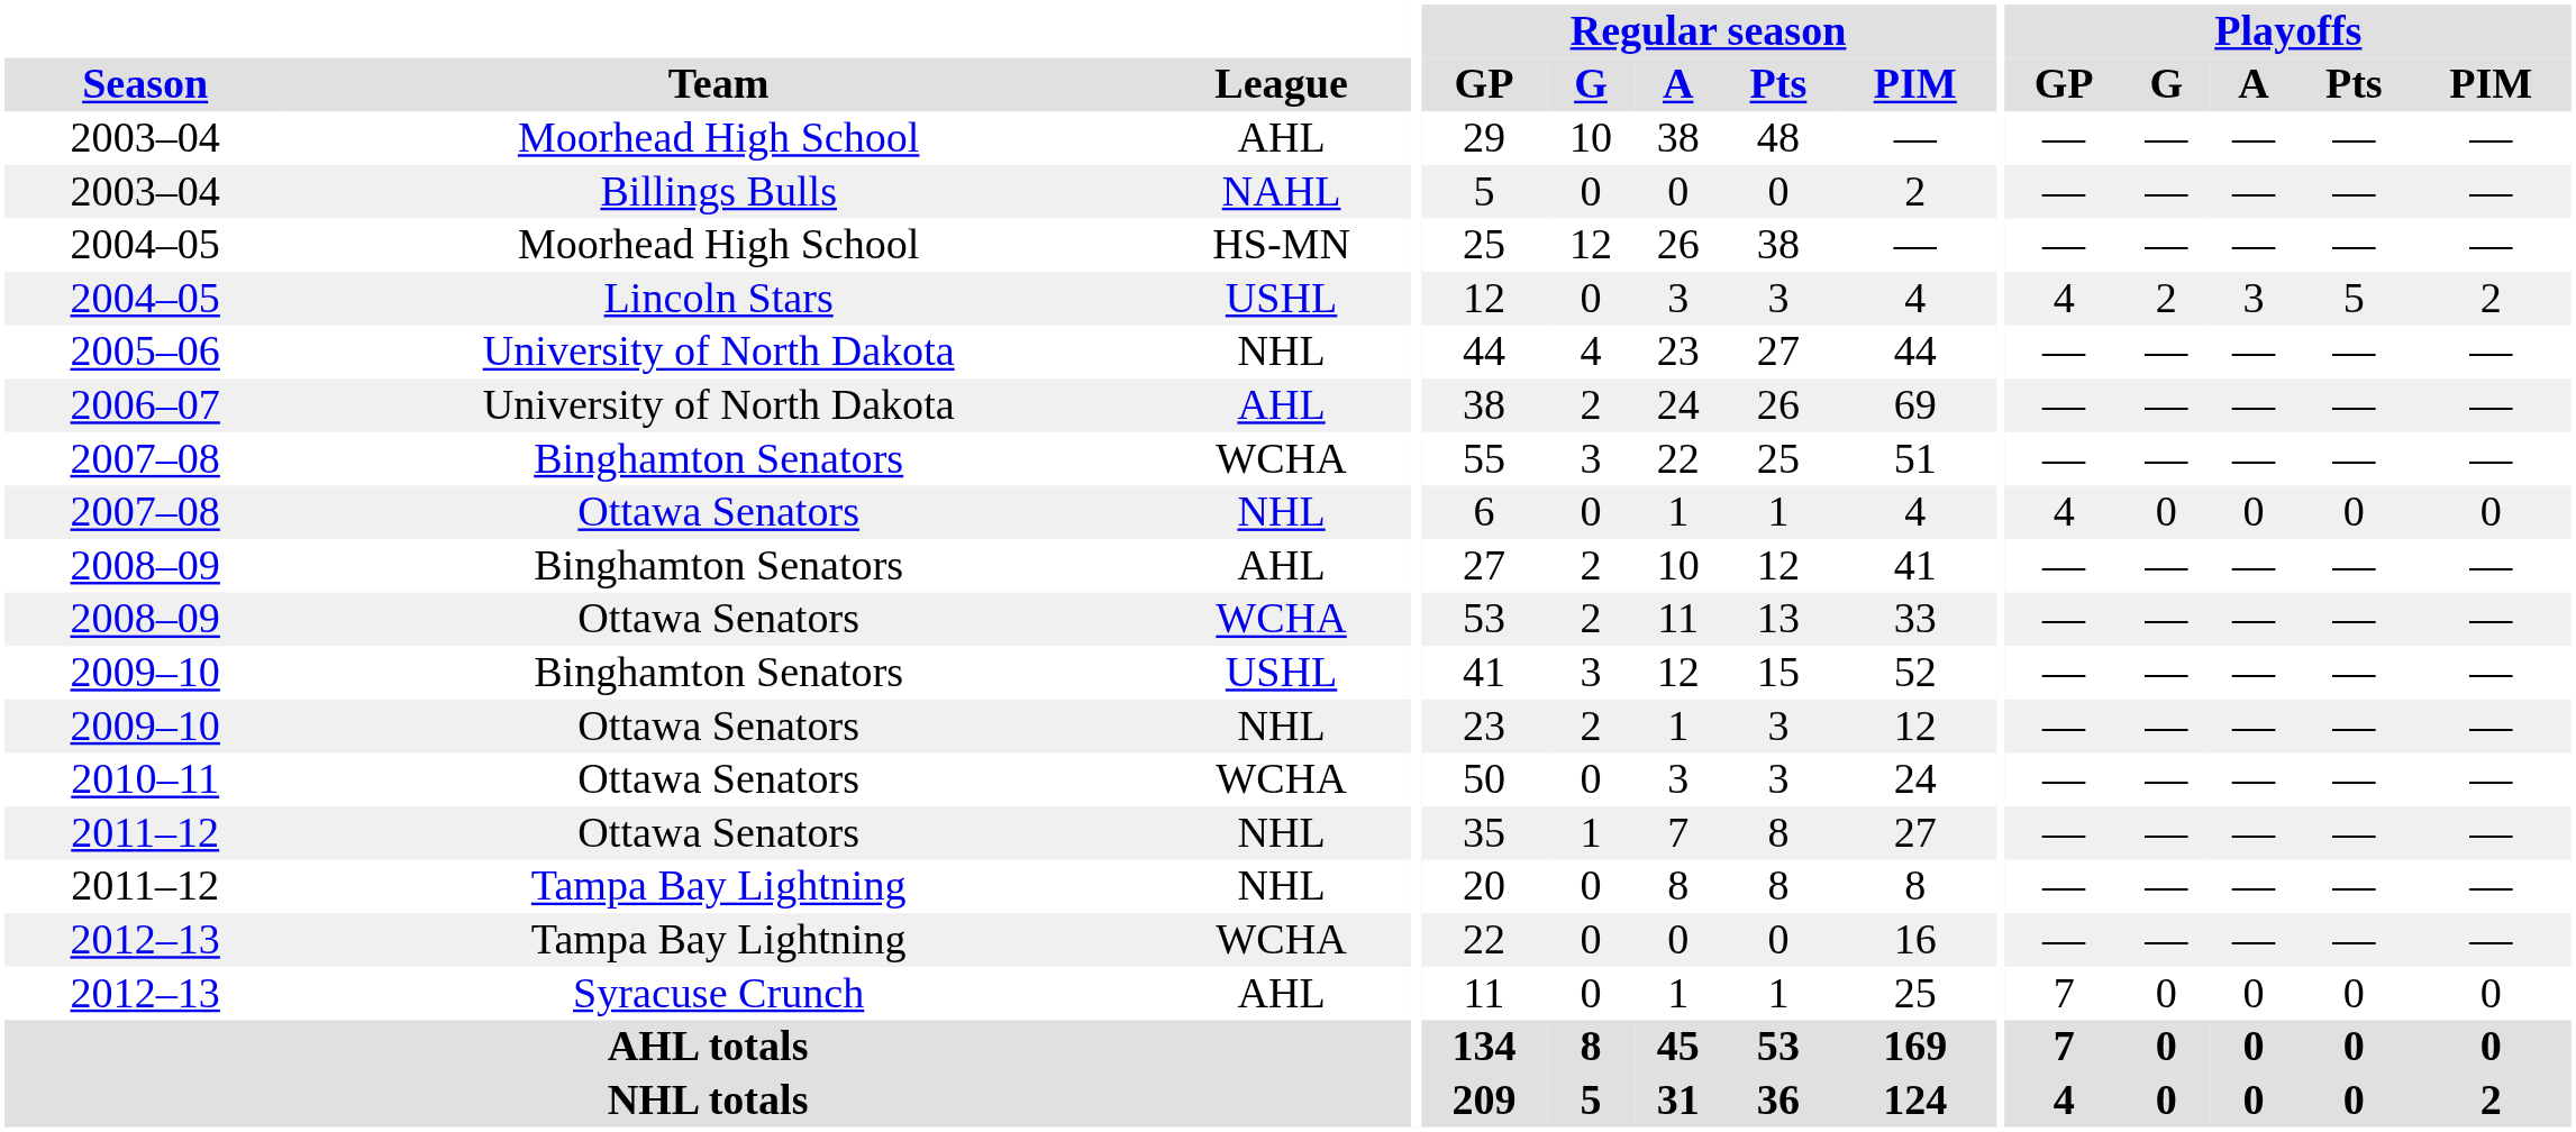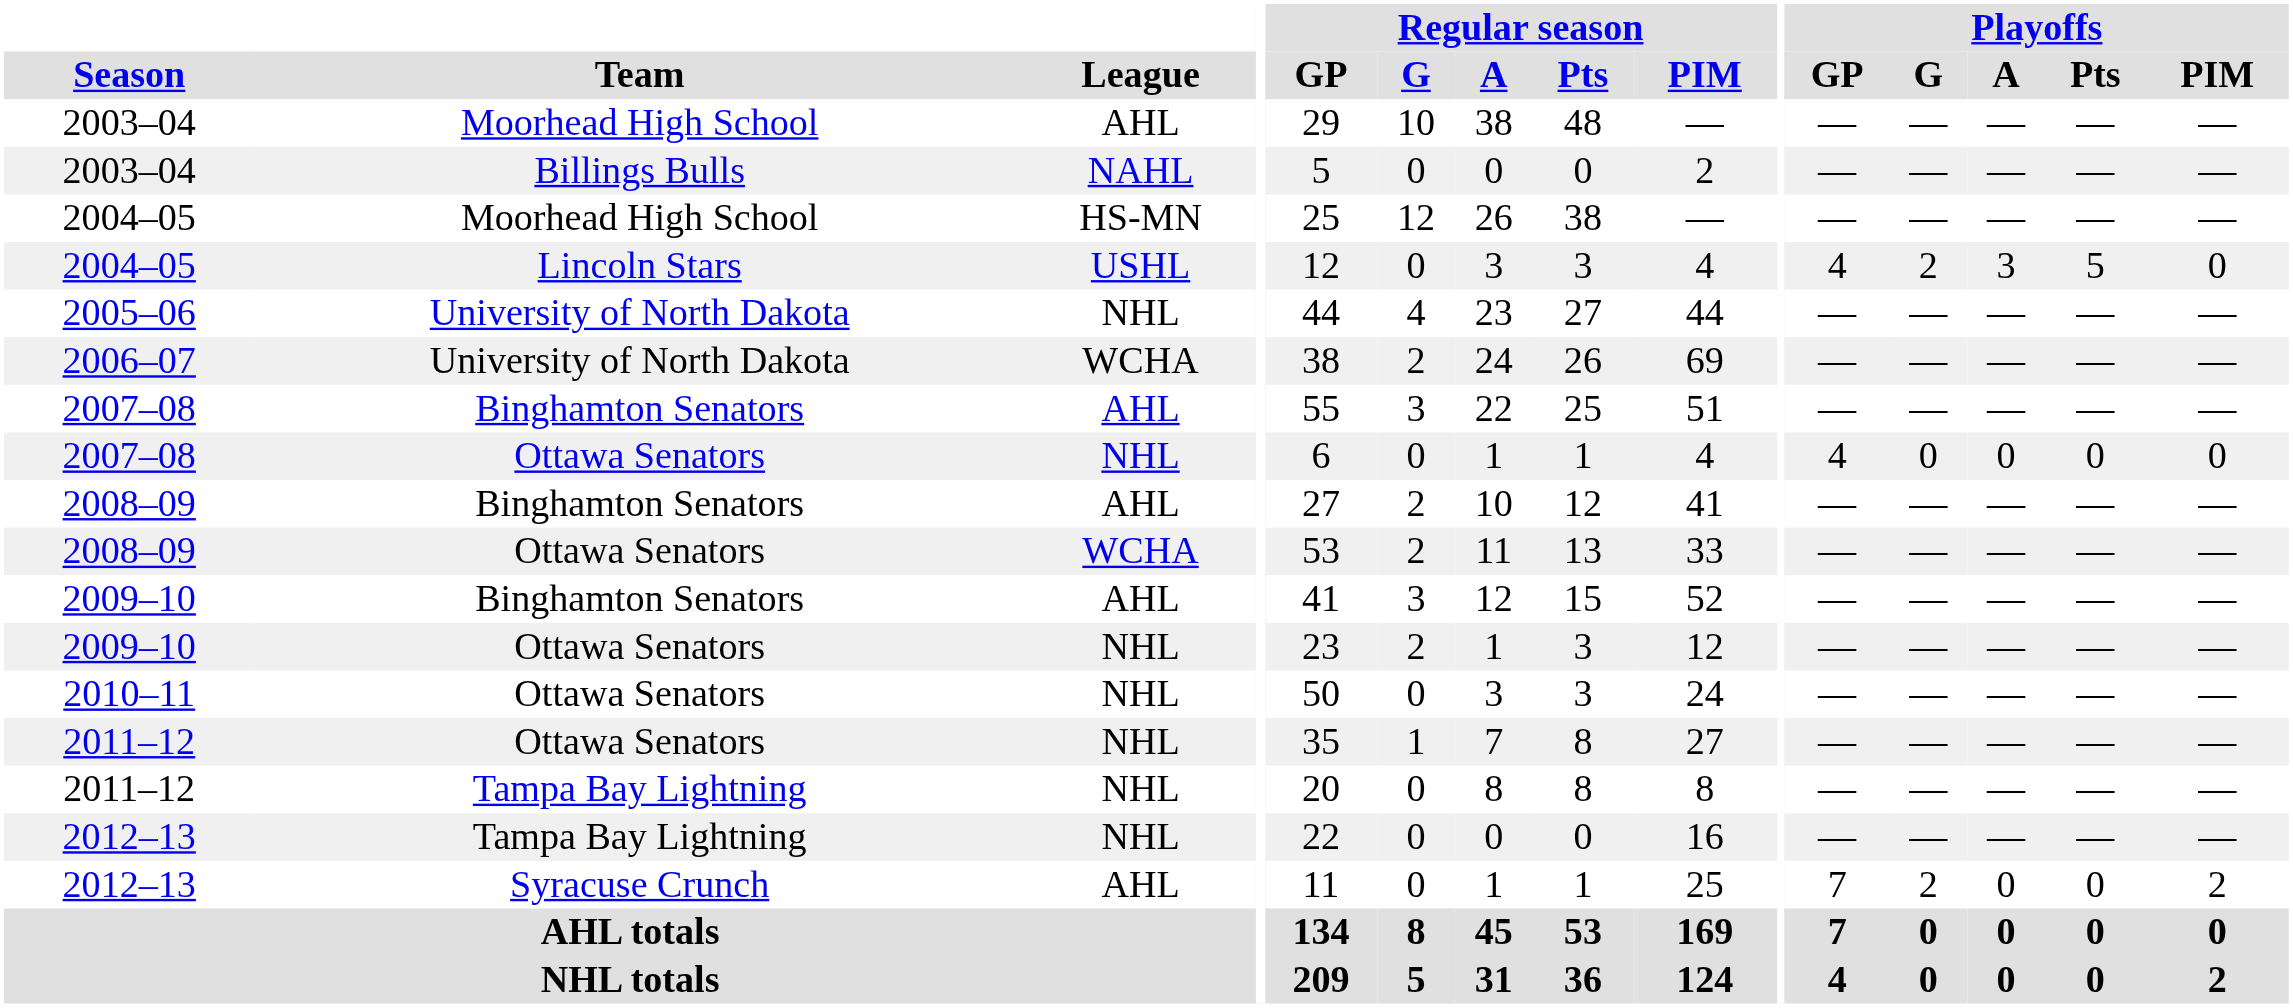 <table border="0" cellpadding="1" cellspacing="0" style="text-align:center; width:60em">
 <tr bgcolor="#e0e0e0">
 <th colspan="3" bgcolor="#ffffff"></th>
 <th rowspan="100" bgcolor="#ffffff"></th>
 <th colspan="5"><a href='#'>Regular season</a></th>
 <th rowspan="100" bgcolor="#ffffff"></th>
 <th colspan="5"><a href='#'>Playoffs</a></th>
 </tr>
 <tr bgcolor="#e0e0e0">
 <th><a href='#'>Season</a></th>
 <th>Team</th>
 <th>League</th>
 <th>GP</th>
 <th><a href='#'>G</a></th>
 <th><a href='#'>A</a></th>
 <th><a href='#'>Pts</a></th>
 <th><a href='#'>PIM</a></th>
 <th>GP</th>
 <th>G</th>
 <th>A</th>
 <th>Pts</th>
 <th>PIM</th>
 </tr>
 <tr>
 <td>2003–04</td>
 <td><a href='#'>Moorhead High School</a></td>
 <td>AHL</td>
 <td>29</td>
 <td>10</td>
 <td>38</td>
 <td>48</td>
 <td>—</td>
 <td>—</td>
 <td>—</td>
 <td>—</td>
 <td>—</td>
 <td>—</td>
 </tr>
 <tr bgcolor="#f0f0f0">
 <td>2003–04</td>
 <td><a href='#'>Billings Bulls</a></td>
 <td><a href='#'>NAHL</a></td>
 <td>5</td>
 <td>0</td>
 <td>0</td>
 <td>0</td>
 <td>2</td>
 <td>—</td>
 <td>—</td>
 <td>—</td>
 <td>—</td>
 <td>—</td>
 </tr>
 <tr>
 <td>2004–05</td>
 <td>Moorhead High School</td>
 <td>HS-MN</td>
 <td>25</td>
 <td>12</td>
 <td>26</td>
 <td>38</td>
 <td>—</td>
 <td>—</td>
 <td>—</td>
 <td>—</td>
 <td>—</td>
 <td>—</td>
 </tr>
 <tr bgcolor="#f0f0f0">
 <td><a href='#'>2004–05</a></td>
 <td><a href='#'>Lincoln Stars</a></td>
 <td><a href='#'>USHL</a></td>
 <td>12</td>
 <td>0</td>
 <td>3</td>
 <td>3</td>
 <td>4</td>
 <td>4</td>
 <td>2</td>
 <td>3</td>
 <td>5</td>
-<td>2</td>
+<td>0</td>
 </tr>
 <tr>
 <td><a href='#'>2005–06</a></td>
 <td><a href='#'>University of North Dakota</a></td>
 <td>NHL</td>
 <td>44</td>
 <td>4</td>
 <td>23</td>
 <td>27</td>
 <td>44</td>
 <td>—</td>
 <td>—</td>
 <td>—</td>
 <td>—</td>
 <td>—</td>
 </tr>
 <tr bgcolor="#f0f0f0">
 <td><a href='#'>2006–07</a></td>
 <td>University of North Dakota</td>
-<td><a href='#'>AHL</a></td>
+<td>WCHA</td>
 <td>38</td>
 <td>2</td>
 <td>24</td>
 <td>26</td>
 <td>69</td>
 <td>—</td>
 <td>—</td>
 <td>—</td>
 <td>—</td>
 <td>—</td>
 </tr>
 <tr>
 <td><a href='#'>2007–08</a></td>
 <td><a href='#'>Binghamton Senators</a></td>
-<td>WCHA</td>
+<td><a href='#'>AHL</a></td>
 <td>55</td>
 <td>3</td>
 <td>22</td>
 <td>25</td>
 <td>51</td>
 <td>—</td>
 <td>—</td>
 <td>—</td>
 <td>—</td>
 <td>—</td>
 </tr>
 <tr bgcolor="#f0f0f0">
 <td><a href='#'>2007–08</a></td>
 <td><a href='#'>Ottawa Senators</a></td>
 <td><a href='#'>NHL</a></td>
 <td>6</td>
 <td>0</td>
 <td>1</td>
 <td>1</td>
 <td>4</td>
 <td>4</td>
 <td>0</td>
 <td>0</td>
 <td>0</td>
 <td>0</td>
 </tr>
 <tr>
 <td><a href='#'>2008–09</a></td>
 <td>Binghamton Senators</td>
 <td>AHL</td>
 <td>27</td>
 <td>2</td>
 <td>10</td>
 <td>12</td>
 <td>41</td>
 <td>—</td>
 <td>—</td>
 <td>—</td>
 <td>—</td>
 <td>—</td>
 </tr>
 <tr bgcolor="#f0f0f0">
 <td><a href='#'>2008–09</a></td>
 <td>Ottawa Senators</td>
 <td><a href='#'>WCHA</a></td>
 <td>53</td>
 <td>2</td>
 <td>11</td>
 <td>13</td>
 <td>33</td>
 <td>—</td>
 <td>—</td>
 <td>—</td>
 <td>—</td>
 <td>—</td>
 </tr>
 <tr>
 <td><a href='#'>2009–10</a></td>
 <td>Binghamton Senators</td>
-<td><a href='#'>USHL</a></td>
+<td>AHL</td>
 <td>41</td>
 <td>3</td>
 <td>12</td>
 <td>15</td>
 <td>52</td>
 <td>—</td>
 <td>—</td>
 <td>—</td>
 <td>—</td>
 <td>—</td>
 </tr>
 <tr bgcolor="#f0f0f0">
 <td><a href='#'>2009–10</a></td>
 <td>Ottawa Senators</td>
 <td>NHL</td>
 <td>23</td>
 <td>2</td>
 <td>1</td>
 <td>3</td>
 <td>12</td>
 <td>—</td>
 <td>—</td>
 <td>—</td>
 <td>—</td>
 <td>—</td>
 </tr>
 <tr>
 <td><a href='#'>2010–11</a></td>
 <td>Ottawa Senators</td>
-<td>WCHA</td>
+<td>NHL</td>
 <td>50</td>
 <td>0</td>
 <td>3</td>
 <td>3</td>
 <td>24</td>
 <td>—</td>
 <td>—</td>
 <td>—</td>
 <td>—</td>
 <td>—</td>
 </tr>
 <tr bgcolor="#f0f0f0">
 <td><a href='#'>2011–12</a></td>
 <td>Ottawa Senators</td>
 <td>NHL</td>
 <td>35</td>
 <td>1</td>
 <td>7</td>
 <td>8</td>
 <td>27</td>
 <td>—</td>
 <td>—</td>
 <td>—</td>
 <td>—</td>
 <td>—</td>
 </tr>
 <tr>
 <td>2011–12</td>
 <td><a href='#'>Tampa Bay Lightning</a></td>
 <td>NHL</td>
 <td>20</td>
 <td>0</td>
 <td>8</td>
 <td>8</td>
 <td>8</td>
 <td>—</td>
 <td>—</td>
 <td>—</td>
 <td>—</td>
 <td>—</td>
 </tr>
 <tr bgcolor="#f0f0f0">
 <td><a href='#'>2012–13</a></td>
 <td>Tampa Bay Lightning</td>
-<td>WCHA</td>
+<td>NHL</td>
 <td>22</td>
 <td>0</td>
 <td>0</td>
 <td>0</td>
 <td>16</td>
 <td>—</td>
 <td>—</td>
 <td>—</td>
 <td>—</td>
 <td>—</td>
 </tr>
 <tr>
 <td><a href='#'>2012–13</a></td>
 <td><a href='#'>Syracuse Crunch</a></td>
 <td>AHL</td>
 <td>11</td>
 <td>0</td>
 <td>1</td>
 <td>1</td>
 <td>25</td>
 <td>7</td>
+<td>2</td>
 <td>0</td>
 <td>0</td>
-<td>0</td>
-<td>0</td>
+<td>2</td>
 </tr>
 <tr bgcolor="#e0e0e0">
 <th colspan="3">AHL totals</th>
 <th>134</th>
 <th>8</th>
 <th>45</th>
 <th>53</th>
 <th>169</th>
 <th>7</th>
 <th>0</th>
 <th>0</th>
 <th>0</th>
 <th>0</th>
 </tr>
 <tr bgcolor="#e0e0e0">
 <th colspan="3">NHL totals</th>
 <th>209</th>
 <th>5</th>
 <th>31</th>
 <th>36</th>
 <th>124</th>
 <th>4</th>
 <th>0</th>
 <th>0</th>
 <th>0</th>
 <th>2</th>
 </tr>
 </table>
